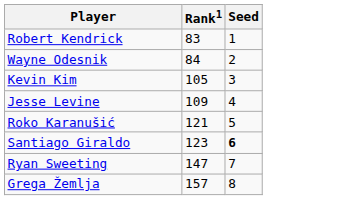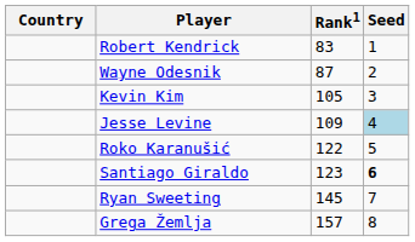 <table class="sortable wikitable">
 <tr>
+<th width="70">Country</th>
 <th width="175">Player</th>
 <th>Rank<sup>1</sup></th>
 <th>Seed</th>
 </tr>
 <tr>
+<td></td>
 <td><a href='#'>Robert Kendrick</a></td>
 <td>83</td>
 <td>1</td>
 </tr>
 <tr>
+<td></td>
 <td><a href='#'>Wayne Odesnik</a></td>
-<td>84</td>
+<td>87</td>
 <td>2</td>
 </tr>
 <tr>
+<td></td>
 <td><a href='#'>Kevin Kim</a></td>
 <td>105</td>
 <td>3</td>
 </tr>
 <tr>
+<td></td>
 <td><a href='#'>Jesse Levine</a></td>
 <td>109</td>
-<td>4</td>
+<td style="background: lightblue;">4</td>
 </tr>
 <tr>
+<td></td>
 <td><a href='#'>Roko Karanušić</a></td>
-<td>121</td>
+<td>122</td>
 <td>5</td>
 </tr>
 <tr>
+<td></td>
 <td><a href='#'>Santiago Giraldo</a></td>
 <td>123</td>
 <td><strong>6</strong></td>
 </tr>
 <tr>
+<td></td>
 <td><a href='#'>Ryan Sweeting</a></td>
-<td>147</td>
+<td>145</td>
 <td>7</td>
 </tr>
 <tr>
+<td></td>
 <td><a href='#'>Grega Žemlja</a></td>
 <td>157</td>
 <td>8</td>
 </tr>
 </table>
